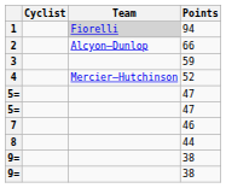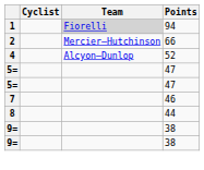 <table class=wikitable>
 <tr>
 <th></th>
 <th>Cyclist</th>
 <th>Team</th>
 <th>Points</th>
 </tr>
 <tr>
 <th>1</th>
 <td></td>
 <td style="background: lightgrey;"><a href='#'>Fiorelli</a></td>
 <td>94</td>
 </tr>
 <tr>
 <th>2</th>
 <td></td>
-<td><a href='#'>Alcyon–Dunlop</a></td>
+<td><a href='#'>Mercier–Hutchinson</a></td>
 <td>66</td>
-</tr>
-<tr>
-<th>3</th>
-<td></td>
-<td></td>
-<td>59</td>
 </tr>
 <tr>
 <th>4</th>
 <td></td>
-<td><a href='#'>Mercier–Hutchinson</a></td>
+<td><a href='#'>Alcyon–Dunlop</a></td>
 <td>52</td>
 </tr>
 <tr>
 <th>5=</th>
 <td></td>
 <td></td>
 <td>47</td>
 </tr>
 <tr>
 <th>5=</th>
 <td></td>
 <td></td>
 <td>47</td>
 </tr>
 <tr>
 <th>7</th>
 <td></td>
 <td></td>
 <td>46</td>
 </tr>
 <tr>
 <th>8</th>
 <td></td>
 <td></td>
 <td>44</td>
 </tr>
 <tr>
 <th>9=</th>
 <td></td>
 <td></td>
 <td>38</td>
 </tr>
 <tr>
 <th>9=</th>
 <td></td>
 <td></td>
 <td>38</td>
 </tr>
 </table>
